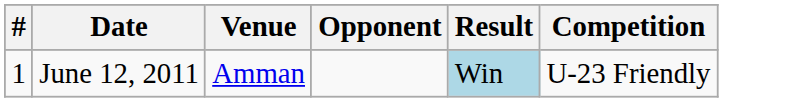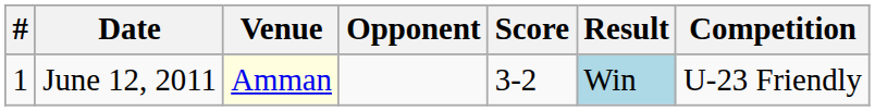 <table class="wikitable">
 <tr>
 <th>#</th>
 <th>Date</th>
 <th>Venue</th>
 <th>Opponent</th>
+<th>Score</th>
 <th>Result</th>
 <th>Competition</th>
 </tr>
 <tr>
 <td>1</td>
 <td>June 12, 2011</td>
-<td><a href='#'>Amman</a></td>
+<td style="background: lightyellow;"><a href='#'>Amman</a></td>
 <td></td>
+<td>3-2</td>
 <td style="background: lightblue;">Win</td>
 <td>U-23 Friendly</td>
 </tr>
 </table>
